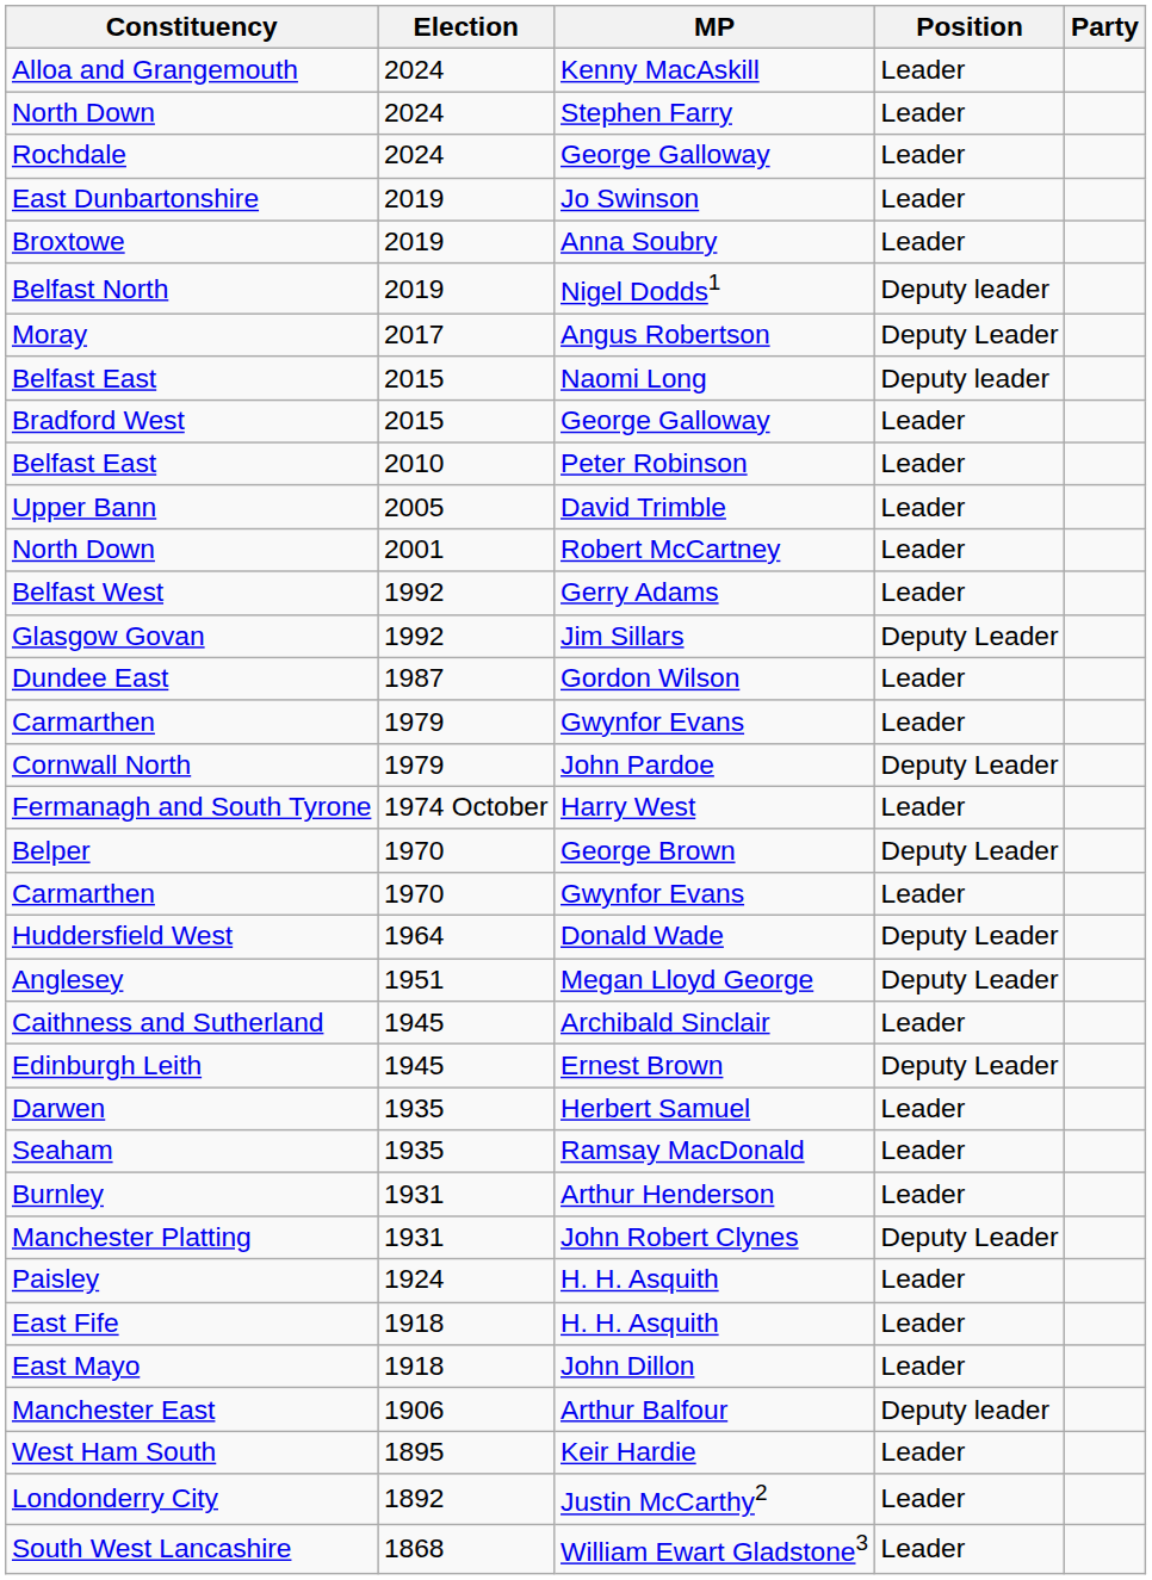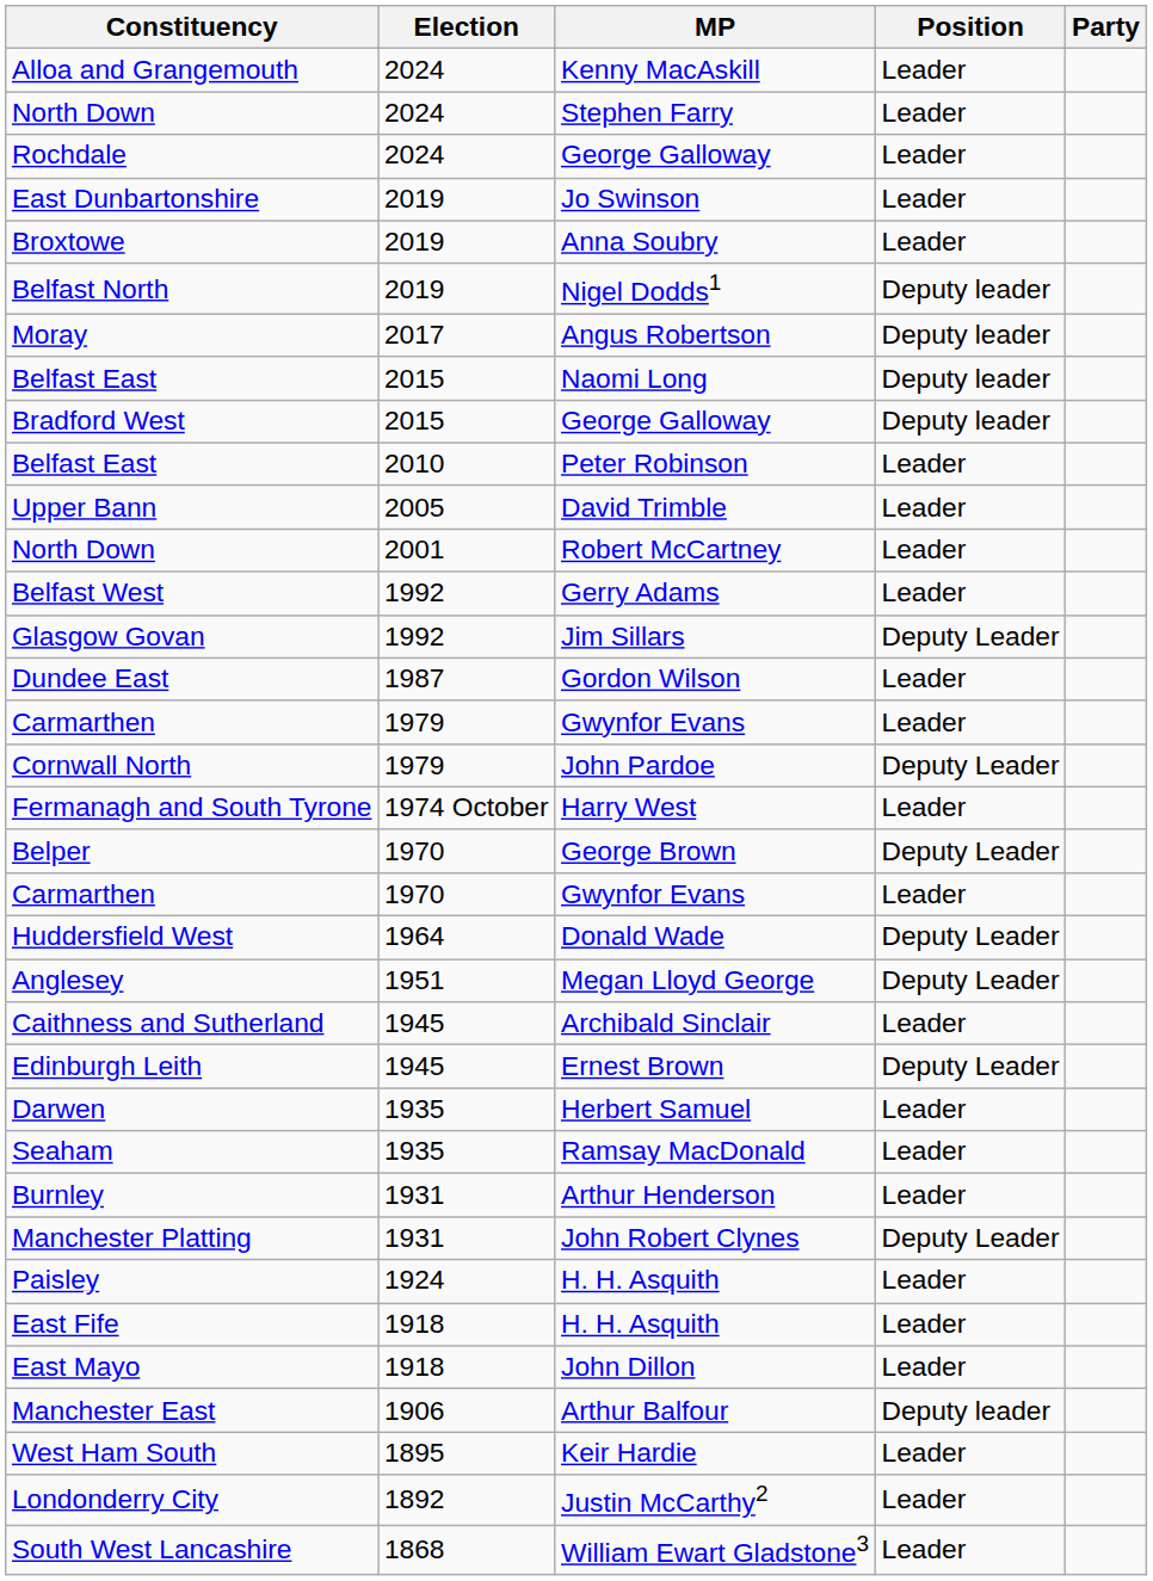 <table class="wikitable sortable">
 <tr>
 <th>Constituency</th>
 <th>Election</th>
 <th>MP</th>
 <th>Position</th>
 <th colspan=2>Party</th>
 </tr>
 <tr>
 <td><a href='#'>Alloa and Grangemouth</a></td>
 <td>2024</td>
 <td><a href='#'>Kenny MacAskill</a></td>
 <td>Leader</td>
 <td></td>
 </tr>
 <tr>
 <td><a href='#'>North Down</a></td>
 <td>2024</td>
 <td><a href='#'>Stephen Farry</a></td>
 <td>Leader</td>
 <td></td>
 </tr>
 <tr>
 <td><a href='#'>Rochdale</a></td>
 <td>2024</td>
 <td><a href='#'>George Galloway</a></td>
 <td>Leader</td>
 <td></td>
 </tr>
 <tr>
 <td><a href='#'>East Dunbartonshire</a></td>
 <td>2019</td>
 <td><a href='#'>Jo Swinson</a></td>
 <td>Leader</td>
 <td></td>
 </tr>
 <tr>
 <td><a href='#'>Broxtowe</a></td>
 <td>2019</td>
 <td><a href='#'>Anna Soubry</a></td>
 <td>Leader</td>
 <td></td>
 </tr>
 <tr>
 <td><a href='#'>Belfast North</a></td>
 <td>2019</td>
 <td><a href='#'>Nigel Dodds</a><sup>1</sup></td>
 <td>Deputy leader</td>
 <td></td>
 </tr>
 <tr>
 <td><a href='#'>Moray</a></td>
 <td>2017</td>
 <td><a href='#'>Angus Robertson</a></td>
-<td>Deputy Leader</td>
+<td>Deputy leader</td>
 <td></td>
 </tr>
 <tr>
 <td><a href='#'>Belfast East</a></td>
 <td>2015</td>
 <td><a href='#'>Naomi Long</a></td>
 <td>Deputy leader</td>
 <td></td>
 </tr>
 <tr>
 <td><a href='#'>Bradford West</a></td>
 <td>2015</td>
 <td><a href='#'>George Galloway</a></td>
-<td>Leader</td>
+<td>Deputy leader</td>
 <td></td>
 </tr>
 <tr>
 <td><a href='#'>Belfast East</a></td>
 <td>2010</td>
 <td><a href='#'>Peter Robinson</a></td>
 <td>Leader</td>
 <td></td>
 </tr>
 <tr>
 <td><a href='#'>Upper Bann</a></td>
 <td>2005</td>
 <td><a href='#'>David Trimble</a></td>
 <td>Leader</td>
 <td></td>
 </tr>
 <tr>
 <td><a href='#'>North Down</a></td>
 <td>2001</td>
 <td><a href='#'>Robert McCartney</a></td>
 <td>Leader</td>
 <td></td>
 </tr>
 <tr>
 <td><a href='#'>Belfast West</a></td>
 <td>1992</td>
 <td><a href='#'>Gerry Adams</a></td>
 <td>Leader</td>
 <td></td>
 </tr>
 <tr>
 <td><a href='#'>Glasgow Govan</a></td>
 <td>1992</td>
 <td><a href='#'>Jim Sillars</a></td>
 <td>Deputy Leader</td>
 <td></td>
 </tr>
 <tr>
 <td><a href='#'>Dundee East</a></td>
 <td>1987</td>
 <td><a href='#'>Gordon Wilson</a></td>
 <td>Leader</td>
 <td></td>
 </tr>
 <tr>
 <td><a href='#'>Carmarthen</a></td>
 <td>1979</td>
 <td><a href='#'>Gwynfor Evans</a></td>
 <td>Leader</td>
 <td></td>
 </tr>
 <tr>
 <td><a href='#'>Cornwall North</a></td>
 <td>1979</td>
 <td><a href='#'>John Pardoe</a></td>
 <td>Deputy Leader</td>
 <td></td>
 </tr>
 <tr>
 <td><a href='#'>Fermanagh and South Tyrone</a></td>
 <td>1974 October</td>
 <td><a href='#'>Harry West</a></td>
 <td>Leader</td>
 <td></td>
 </tr>
 <tr>
 <td><a href='#'>Belper</a></td>
 <td>1970</td>
 <td><a href='#'>George Brown</a></td>
 <td>Deputy Leader</td>
 <td></td>
 </tr>
 <tr>
 <td><a href='#'>Carmarthen</a></td>
 <td>1970</td>
 <td><a href='#'>Gwynfor Evans</a></td>
 <td>Leader</td>
 <td></td>
 </tr>
 <tr>
 <td><a href='#'>Huddersfield West</a></td>
 <td>1964</td>
 <td><a href='#'>Donald Wade</a></td>
 <td>Deputy Leader</td>
 <td></td>
 </tr>
 <tr>
 <td><a href='#'>Anglesey</a></td>
 <td>1951</td>
 <td><a href='#'>Megan Lloyd George</a></td>
 <td>Deputy Leader</td>
 <td></td>
 </tr>
 <tr>
 <td><a href='#'>Caithness and Sutherland</a></td>
 <td>1945</td>
 <td><a href='#'>Archibald Sinclair</a></td>
 <td>Leader</td>
 <td></td>
 </tr>
 <tr>
 <td><a href='#'>Edinburgh Leith</a></td>
 <td>1945</td>
 <td><a href='#'>Ernest Brown</a></td>
 <td>Deputy Leader</td>
 <td></td>
 </tr>
 <tr>
 <td><a href='#'>Darwen</a></td>
 <td>1935</td>
 <td><a href='#'>Herbert Samuel</a></td>
 <td>Leader</td>
 <td></td>
 </tr>
 <tr>
 <td><a href='#'>Seaham</a></td>
 <td>1935</td>
 <td><a href='#'>Ramsay MacDonald</a></td>
 <td>Leader</td>
 <td></td>
 </tr>
 <tr>
 <td><a href='#'>Burnley</a></td>
 <td>1931</td>
 <td><a href='#'>Arthur Henderson</a></td>
 <td>Leader</td>
 <td></td>
 </tr>
 <tr>
 <td><a href='#'>Manchester Platting</a></td>
 <td>1931</td>
 <td><a href='#'>John Robert Clynes</a></td>
 <td>Deputy Leader</td>
 <td></td>
 </tr>
 <tr>
 <td><a href='#'>Paisley</a></td>
 <td>1924</td>
 <td><a href='#'>H. H. Asquith</a></td>
 <td>Leader</td>
 <td></td>
 </tr>
 <tr>
 <td><a href='#'>East Fife</a></td>
 <td>1918</td>
 <td><a href='#'>H. H. Asquith</a></td>
 <td>Leader</td>
 <td></td>
 </tr>
 <tr>
 <td><a href='#'>East Mayo</a></td>
 <td>1918</td>
 <td><a href='#'>John Dillon</a></td>
 <td>Leader</td>
 <td></td>
 </tr>
 <tr>
 <td><a href='#'>Manchester East</a></td>
 <td>1906</td>
 <td><a href='#'>Arthur Balfour</a></td>
 <td>Deputy leader</td>
 <td></td>
 </tr>
 <tr>
 <td><a href='#'>West Ham South</a></td>
 <td>1895</td>
 <td><a href='#'>Keir Hardie</a></td>
 <td>Leader</td>
 <td></td>
 </tr>
 <tr>
 <td><a href='#'>Londonderry City</a></td>
 <td>1892</td>
 <td><a href='#'>Justin McCarthy</a><sup>2</sup></td>
 <td>Leader</td>
 <td></td>
 </tr>
 <tr>
 <td><a href='#'>South West Lancashire</a></td>
 <td>1868</td>
 <td><a href='#'>William Ewart Gladstone</a><sup>3</sup></td>
 <td>Leader</td>
 <td></td>
 </tr>
 </table>
